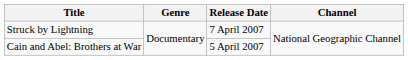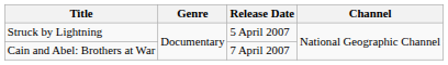 <table class="wikitable sortable">
 <tr>
 <th>Title</th>
 <th>Genre</th>
 <th>Release Date</th>
 <th>Channel</th>
 </tr>
 <tr>
 <td>Struck by Lightning</td>
 <td rowspan="2">Documentary</td>
-<td>7 April 2007</td>
+<td>5 April 2007</td>
 <td rowspan="2">National Geographic Channel</td>
 </tr>
 <tr>
 <td>Cain and Abel: Brothers at War</td>
-<td>5 April 2007</td>
+<td>7 April 2007</td>
 </tr>
 </table>
